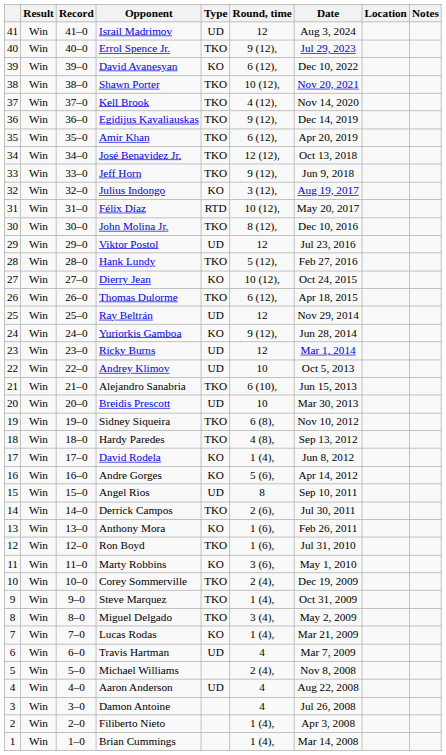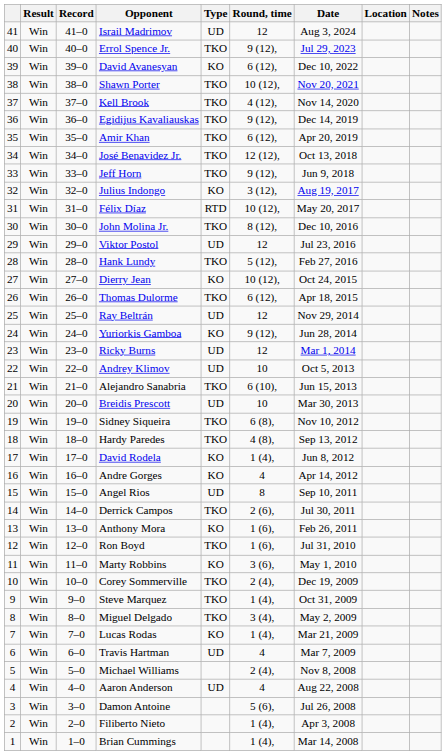 <table class="wikitable" style="text-align:center">
 <tr>
 <th></th>
 <th>Result</th>
 <th>Record</th>
 <th>Opponent</th>
 <th>Type</th>
 <th>Round, time</th>
 <th>Date</th>
 <th>Location</th>
 <th>Notes</th>
 </tr>
 <tr>
 <td>41</td>
 <td>Win</td>
 <td>41–0</td>
 <td style="text-align:left;"><a href='#'>Israil Madrimov</a></td>
 <td>UD</td>
 <td>12</td>
 <td>Aug 3, 2024</td>
 <td style="text-align:left;"></td>
 <td style="text-align:left;"></td>
 </tr>
 <tr>
 <td>40</td>
 <td>Win</td>
 <td>40–0</td>
 <td style="text-align:left;"><a href='#'>Errol Spence Jr.</a></td>
 <td>TKO</td>
 <td>9 (12), </td>
 <td><a href='#'>Jul 29, 2023</a></td>
 <td style="text-align:left;"></td>
 <td style="text-align:left;"></td>
 </tr>
 <tr>
 <td>39</td>
 <td>Win</td>
 <td>39–0</td>
 <td style="text-align:left;"><a href='#'>David Avanesyan</a></td>
 <td>KO</td>
 <td>6 (12), </td>
 <td>Dec 10, 2022</td>
 <td style="text-align:left;"></td>
 <td style="text-align:left;"></td>
 </tr>
 <tr>
 <td>38</td>
 <td>Win</td>
 <td>38–0</td>
 <td style="text-align:left;"><a href='#'>Shawn Porter</a></td>
 <td>TKO</td>
 <td>10 (12), </td>
 <td><a href='#'>Nov 20, 2021</a></td>
 <td style="text-align:left;"></td>
 <td style="text-align:left;"></td>
 </tr>
 <tr>
 <td>37</td>
 <td>Win</td>
 <td>37–0</td>
 <td style="text-align:left;"><a href='#'>Kell Brook</a></td>
 <td>TKO</td>
 <td>4 (12), </td>
 <td>Nov 14, 2020</td>
 <td style="text-align:left;"></td>
 <td style="text-align:left;"></td>
 </tr>
 <tr>
 <td>36</td>
 <td>Win</td>
 <td>36–0</td>
 <td style="text-align:left;"><a href='#'>Egidijus Kavaliauskas</a></td>
 <td>TKO</td>
 <td>9 (12), </td>
 <td>Dec 14, 2019</td>
 <td style="text-align:left;"></td>
 <td style="text-align:left;"></td>
 </tr>
 <tr>
 <td>35</td>
 <td>Win</td>
 <td>35–0</td>
 <td style="text-align:left;"><a href='#'>Amir Khan</a></td>
 <td>TKO</td>
 <td>6 (12), </td>
 <td>Apr 20, 2019</td>
 <td style="text-align:left;"></td>
 <td style="text-align:left;"></td>
 </tr>
 <tr>
 <td>34</td>
 <td>Win</td>
 <td>34–0</td>
 <td style="text-align:left;"><a href='#'>José Benavidez Jr.</a></td>
 <td>TKO</td>
 <td>12 (12), </td>
 <td>Oct 13, 2018</td>
 <td style="text-align:left;"></td>
 <td style="text-align:left;"></td>
 </tr>
 <tr>
 <td>33</td>
 <td>Win</td>
 <td>33–0</td>
 <td style="text-align:left;"><a href='#'>Jeff Horn</a></td>
 <td>TKO</td>
 <td>9 (12), </td>
 <td>Jun 9, 2018</td>
 <td style="text-align:left;"></td>
 <td style="text-align:left;"></td>
 </tr>
 <tr>
 <td>32</td>
 <td>Win</td>
 <td>32–0</td>
 <td style="text-align:left;"><a href='#'>Julius Indongo</a></td>
 <td>KO</td>
 <td>3 (12), </td>
 <td><a href='#'>Aug 19, 2017</a></td>
 <td style="text-align:left;"></td>
 <td style="text-align:left;"></td>
 </tr>
 <tr>
 <td>31</td>
 <td>Win</td>
 <td>31–0</td>
 <td style="text-align:left;"><a href='#'>Félix Díaz</a></td>
 <td>RTD</td>
 <td>10 (12), </td>
 <td>May 20, 2017</td>
 <td style="text-align:left;"></td>
 <td style="text-align:left;"></td>
 </tr>
 <tr>
 <td>30</td>
 <td>Win</td>
 <td>30–0</td>
 <td style="text-align:left;"><a href='#'>John Molina Jr.</a></td>
 <td>TKO</td>
 <td>8 (12), </td>
 <td>Dec 10, 2016</td>
 <td style="text-align:left;"></td>
 <td style="text-align:left;"></td>
 </tr>
 <tr>
 <td>29</td>
 <td>Win</td>
 <td>29–0</td>
 <td style="text-align:left;"><a href='#'>Viktor Postol</a></td>
 <td>UD</td>
 <td>12</td>
 <td>Jul 23, 2016</td>
 <td style="text-align:left;"></td>
 <td style="text-align:left;"></td>
 </tr>
 <tr>
 <td>28</td>
 <td>Win</td>
 <td>28–0</td>
 <td style="text-align:left;"><a href='#'>Hank Lundy</a></td>
 <td>TKO</td>
 <td>5 (12), </td>
 <td>Feb 27, 2016</td>
 <td style="text-align:left;"></td>
 <td style="text-align:left;"></td>
 </tr>
 <tr>
 <td>27</td>
 <td>Win</td>
 <td>27–0</td>
 <td style="text-align:left;"><a href='#'>Dierry Jean</a></td>
 <td>KO</td>
 <td>10 (12), </td>
 <td>Oct 24, 2015</td>
 <td style="text-align:left;"></td>
 <td style="text-align:left;"></td>
 </tr>
 <tr>
 <td>26</td>
 <td>Win</td>
 <td>26–0</td>
 <td style="text-align:left;"><a href='#'>Thomas Dulorme</a></td>
 <td>TKO</td>
 <td>6 (12), </td>
 <td>Apr 18, 2015</td>
 <td style="text-align:left;"></td>
 <td style="text-align:left;"></td>
 </tr>
 <tr>
 <td>25</td>
 <td>Win</td>
 <td>25–0</td>
 <td style="text-align:left;"><a href='#'>Ray Beltrán</a></td>
 <td>UD</td>
 <td>12</td>
 <td>Nov 29, 2014</td>
 <td style="text-align:left;"></td>
 <td style="text-align:left;"></td>
 </tr>
 <tr>
 <td>24</td>
 <td>Win</td>
 <td>24–0</td>
 <td style="text-align:left;"><a href='#'>Yuriorkis Gamboa</a></td>
 <td>KO</td>
 <td>9 (12), </td>
 <td>Jun 28, 2014</td>
 <td style="text-align:left;"></td>
 <td style="text-align:left;"></td>
 </tr>
 <tr>
 <td>23</td>
 <td>Win</td>
 <td>23–0</td>
 <td style="text-align:left;"><a href='#'>Ricky Burns</a></td>
 <td>UD</td>
 <td>12</td>
 <td><a href='#'>Mar 1, 2014</a></td>
 <td style="text-align:left;"></td>
 <td style="text-align:left;"></td>
 </tr>
 <tr>
 <td>22</td>
 <td>Win</td>
 <td>22–0</td>
 <td style="text-align:left;"><a href='#'>Andrey Klimov</a></td>
 <td>UD</td>
 <td>10</td>
 <td>Oct 5, 2013</td>
 <td style="text-align:left;"></td>
 <td></td>
 </tr>
 <tr>
 <td>21</td>
 <td>Win</td>
 <td>21–0</td>
 <td style="text-align:left;">Alejandro Sanabria</td>
 <td>TKO</td>
 <td>6 (10), </td>
 <td>Jun 15, 2013</td>
 <td style="text-align:left;"></td>
 <td style="text-align:left;"></td>
 </tr>
 <tr>
 <td>20</td>
 <td>Win</td>
 <td>20–0</td>
 <td style="text-align:left;"><a href='#'>Breidis Prescott</a></td>
 <td>UD</td>
 <td>10</td>
 <td>Mar 30, 2013</td>
 <td style="text-align:left;"></td>
 <td></td>
 </tr>
 <tr>
 <td>19</td>
 <td>Win</td>
 <td>19–0</td>
 <td style="text-align:left;">Sidney Siqueira</td>
 <td>TKO</td>
 <td>6 (8), </td>
 <td>Nov 10, 2012</td>
 <td style="text-align:left;"></td>
 <td></td>
 </tr>
 <tr>
 <td>18</td>
 <td>Win</td>
 <td>18–0</td>
 <td style="text-align:left;">Hardy Paredes</td>
 <td>TKO</td>
 <td>4 (8), </td>
 <td>Sep 13, 2012</td>
 <td style="text-align:left;"></td>
 <td></td>
 </tr>
 <tr>
 <td>17</td>
 <td>Win</td>
 <td>17–0</td>
 <td style="text-align:left;"><a href='#'>David Rodela</a></td>
 <td>KO</td>
 <td>1 (4), </td>
 <td>Jun 8, 2012</td>
 <td style="text-align:left;"></td>
 <td></td>
 </tr>
 <tr>
 <td>16</td>
 <td>Win</td>
 <td>16–0</td>
 <td style="text-align:left;">Andre Gorges</td>
 <td>KO</td>
-<td>5 (6), </td>
+<td>4</td>
 <td>Apr 14, 2012</td>
 <td style="text-align:left;"></td>
 <td></td>
 </tr>
 <tr>
 <td>15</td>
 <td>Win</td>
 <td>15–0</td>
 <td style="text-align:left;">Angel Rios</td>
 <td>UD</td>
 <td>8</td>
 <td>Sep 10, 2011</td>
 <td style="text-align:left;"></td>
 <td></td>
 </tr>
 <tr>
 <td>14</td>
 <td>Win</td>
 <td>14–0</td>
 <td style="text-align:left;">Derrick Campos</td>
 <td>TKO</td>
 <td>2 (6), </td>
 <td>Jul 30, 2011</td>
 <td style="text-align:left;"></td>
 <td></td>
 </tr>
 <tr>
 <td>13</td>
 <td>Win</td>
 <td>13–0</td>
 <td style="text-align:left;">Anthony Mora</td>
 <td>KO</td>
 <td>1 (6), </td>
 <td>Feb 26, 2011</td>
 <td style="text-align:left;"></td>
 <td></td>
 </tr>
 <tr>
 <td>12</td>
 <td>Win</td>
 <td>12–0</td>
 <td style="text-align:left;">Ron Boyd</td>
 <td>TKO</td>
 <td>1 (6), </td>
 <td>Jul 31, 2010</td>
 <td style="text-align:left;"></td>
 <td></td>
 </tr>
 <tr>
 <td>11</td>
 <td>Win</td>
 <td>11–0</td>
 <td style="text-align:left;">Marty Robbins</td>
 <td>KO</td>
 <td>3 (6), </td>
 <td>May 1, 2010</td>
 <td style="text-align:left;"></td>
 <td></td>
 </tr>
 <tr>
 <td>10</td>
 <td>Win</td>
 <td>10–0</td>
 <td style="text-align:left;">Corey Sommerville</td>
 <td>TKO</td>
 <td>2 (4), </td>
 <td>Dec 19, 2009</td>
 <td style="text-align:left;"></td>
 <td></td>
 </tr>
 <tr>
 <td>9</td>
 <td>Win</td>
 <td>9–0</td>
 <td style="text-align:left;">Steve Marquez</td>
 <td>TKO</td>
 <td>1 (4), </td>
 <td>Oct 31, 2009</td>
 <td style="text-align:left;"></td>
 <td></td>
 </tr>
 <tr>
 <td>8</td>
 <td>Win</td>
 <td>8–0</td>
 <td style="text-align:left;">Miguel Delgado</td>
 <td>TKO</td>
 <td>3 (4), </td>
 <td>May 2, 2009</td>
 <td style="text-align:left;"></td>
 <td></td>
 </tr>
 <tr>
 <td>7</td>
 <td>Win</td>
 <td>7–0</td>
 <td style="text-align:left;">Lucas Rodas</td>
 <td>KO</td>
 <td>1 (4), </td>
 <td>Mar 21, 2009</td>
 <td style="text-align:left;"></td>
 <td></td>
 </tr>
 <tr>
 <td>6</td>
 <td>Win</td>
 <td>6–0</td>
 <td style="text-align:left;">Travis Hartman</td>
 <td>UD</td>
 <td>4</td>
 <td>Mar 7, 2009</td>
 <td style="text-align:left;"></td>
 <td></td>
 </tr>
 <tr>
 <td>5</td>
 <td>Win</td>
 <td>5–0</td>
 <td style="text-align:left;">Michael Williams</td>
 <td></td>
 <td>2 (4), </td>
 <td>Nov 8, 2008</td>
 <td style="text-align:left;"></td>
 <td></td>
 </tr>
 <tr>
 <td>4</td>
 <td>Win</td>
 <td>4–0</td>
 <td style="text-align:left;">Aaron Anderson</td>
 <td>UD</td>
 <td>4</td>
 <td>Aug 22, 2008</td>
 <td style="text-align:left;"></td>
 <td></td>
 </tr>
 <tr>
 <td>3</td>
 <td>Win</td>
 <td>3–0</td>
 <td style="text-align:left;">Damon Antoine</td>
 <td></td>
-<td>4</td>
+<td>5 (6), </td>
 <td>Jul 26, 2008</td>
 <td style="text-align:left;"></td>
 <td></td>
 </tr>
 <tr>
 <td>2</td>
 <td>Win</td>
 <td>2–0</td>
 <td style="text-align:left;">Filiberto Nieto</td>
 <td></td>
 <td>1 (4), </td>
 <td>Apr 3, 2008</td>
 <td style="text-align:left;"></td>
 <td></td>
 </tr>
 <tr>
 <td>1</td>
 <td>Win</td>
 <td>1–0</td>
 <td style="text-align:left;">Brian Cummings</td>
 <td></td>
 <td>1 (4), </td>
 <td>Mar 14, 2008</td>
 <td style="text-align:left;"></td>
 <td></td>
 </tr>
 </table>
